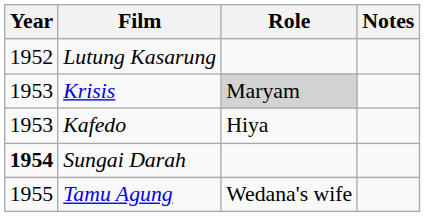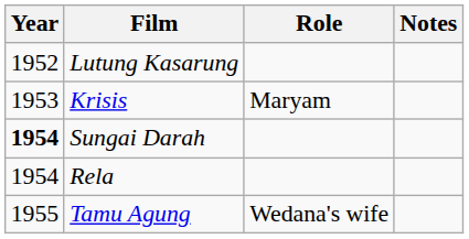 <table class="wikitable">
 <tr>
 <th>Year</th>
 <th>Film</th>
 <th>Role</th>
 <th>Notes</th>
 </tr>
 <tr>
 <td>1952</td>
 <td><em>Lutung Kasarung</em></td>
 <td></td>
 <td></td>
 </tr>
 <tr>
 <td>1953</td>
 <td><em><a href='#'>Krisis</a></em></td>
-<td style="background: lightgrey;">Maryam</td>
-<td></td>
-</tr>
-<tr>
-<td>1953</td>
-<td><em>Kafedo</em></td>
-<td>Hiya</td>
+<td>Maryam</td>
 <td></td>
 </tr>
 <tr>
 <td><strong>1954</strong></td>
 <td><em>Sungai Darah</em></td>
+<td></td>
+<td></td>
+</tr>
+<tr>
+<td>1954</td>
+<td><em>Rela</em></td>
 <td></td>
 <td></td>
 </tr>
 <tr>
 <td>1955</td>
 <td><em><a href='#'>Tamu Agung</a></em></td>
 <td>Wedana's wife</td>
 <td></td>
 </tr>
 </table>
